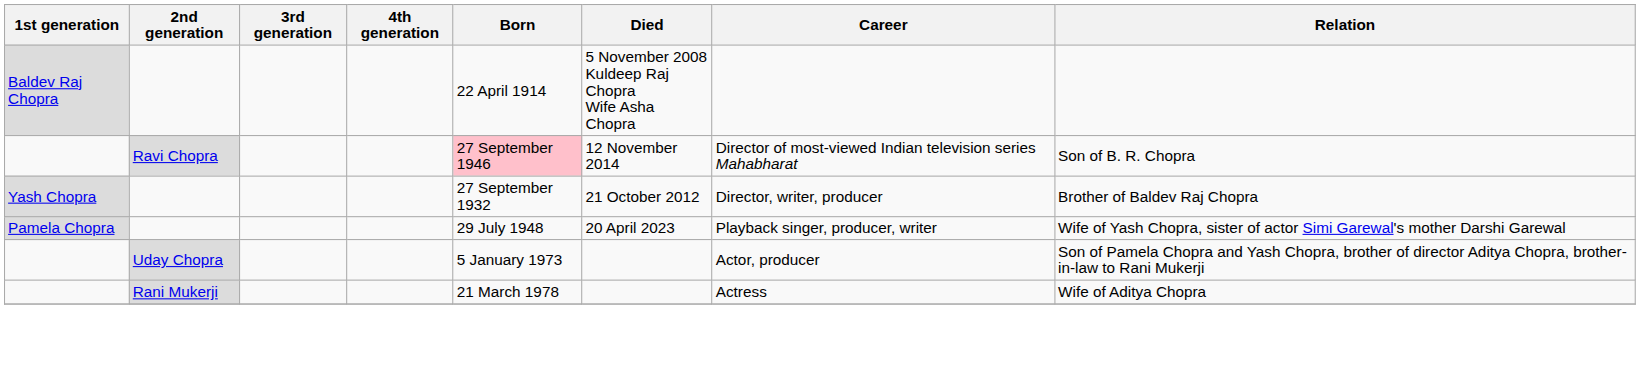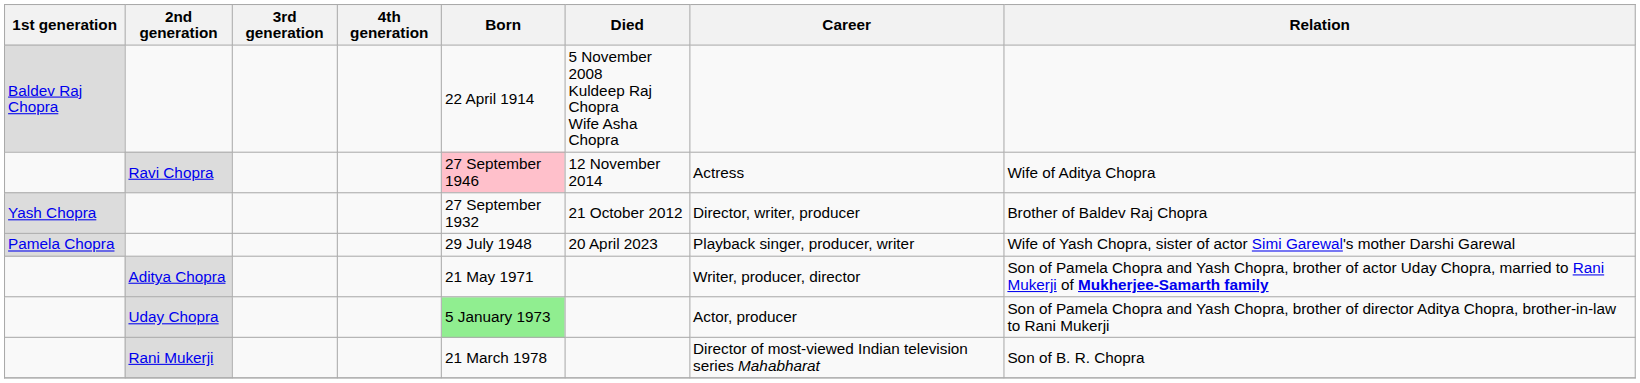 <table class="wikitable sortable"  style="font-size:92%">
 <tr>
 <th>1st generation</th>
 <th>2nd generation</th>
 <th>3rd generation</th>
 <th>4th generation</th>
 <th>Born</th>
 <th>Died</th>
 <th>Career</th>
 <th>Relation</th>
 </tr>
 <tr>
 <td style="background: #DCDCDC;"><a href='#'>Baldev Raj Chopra</a></td>
 <td></td>
 <td></td>
 <td></td>
 <td>22 April 1914</td>
 <td>5 November 2008<br>Kuldeep Raj Chopra<br>Wife Asha Chopra</td>
 <td></td>
 <td></td>
 </tr>
 <tr>
 <td></td>
 <td style="background: #DCDCDC;"><a href='#'>Ravi Chopra</a></td>
 <td></td>
 <td></td>
 <td style="background: pink;">27 September 1946</td>
 <td>12 November 2014</td>
-<td>Director of most-viewed Indian television series <em>Mahabharat</em></td>
-<td>Son of B. R. Chopra</td>
+<td>Actress</td>
+<td>Wife of Aditya Chopra</td>
 </tr>
 <tr>
 <td style="background: #DCDCDC;"><a href='#'>Yash Chopra</a></td>
 <td></td>
 <td></td>
 <td></td>
 <td>27 September 1932</td>
 <td>21 October 2012</td>
 <td>Director, writer, producer</td>
 <td>Brother of Baldev Raj Chopra</td>
 </tr>
 <tr>
 <td style="background: #DCDCDC;"><a href='#'>Pamela Chopra</a></td>
 <td></td>
 <td></td>
 <td></td>
 <td>29 July 1948</td>
 <td>20 April 2023</td>
 <td>Playback singer, producer, writer</td>
 <td>Wife of Yash Chopra, sister of actor <a href='#'>Simi Garewal</a>'s mother Darshi Garewal</td>
 </tr>
 <tr>
 <td></td>
+<td style="background: #DCDCDC;"><a href='#'>Aditya Chopra</a></td>
+<td></td>
+<td></td>
+<td>21 May 1971</td>
+<td></td>
+<td>Writer, producer, director</td>
+<td>Son of Pamela Chopra and Yash Chopra, brother of actor Uday Chopra, married to <a href='#'>Rani Mukerji</a> of <strong><a href='#'>Mukherjee-Samarth family</a></strong></td>
+</tr>
+<tr>
+<td></td>
 <td style="background: #DCDCDC;"><a href='#'>Uday Chopra</a></td>
 <td></td>
 <td></td>
-<td>5 January 1973</td>
+<td style="background: lightgreen;">5 January 1973</td>
 <td></td>
 <td>Actor, producer</td>
 <td>Son of Pamela Chopra and Yash Chopra, brother of director Aditya Chopra, brother-in-law to Rani Mukerji</td>
 </tr>
 <tr>
 <td></td>
 <td style="background: #DCDCDC;"><a href='#'>Rani Mukerji</a></td>
 <td></td>
 <td></td>
 <td>21 March 1978</td>
 <td></td>
-<td>Actress</td>
-<td>Wife of Aditya Chopra</td>
+<td>Director of most-viewed Indian television series <em>Mahabharat</em></td>
+<td>Son of B. R. Chopra</td>
 </tr>
 <tr>
 </tr>
 </table>
